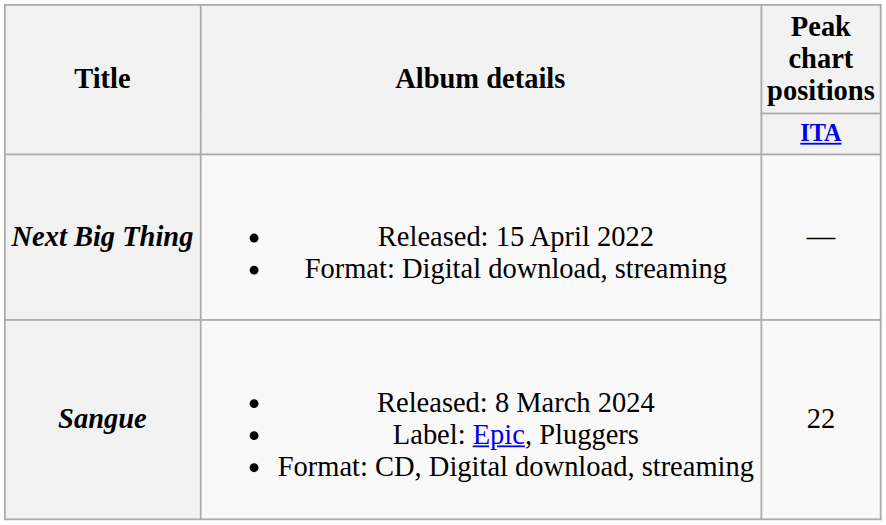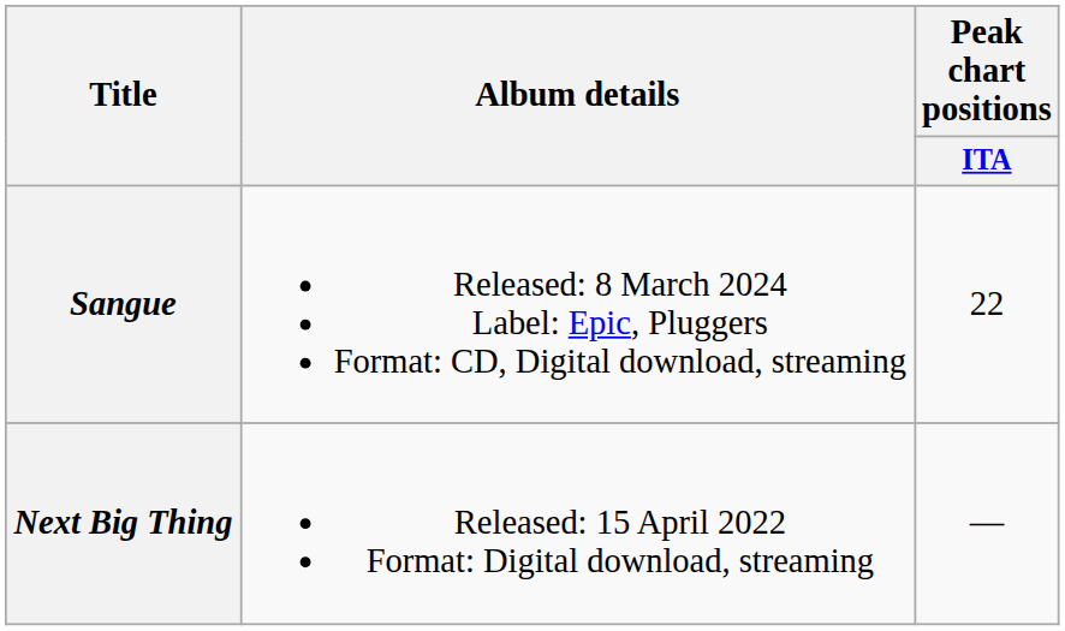 <table class="wikitable plainrowheaders" style="text-align:center;">
 <tr>
 <th scope="col" rowspan="2">Title</th>
 <th scope="col" rowspan="2">Album details</th>
 <th scope="col" colspan="1">Peak chart positions</th>
 </tr>
 <tr>
 <th scope="col" style="width:3em;font-size:85%"><a href='#'>ITA</a><br></th>
 </tr>
 <tr>
+<th scope="row"><em>Sangue</em></th>
+<td><br><ul><li>Released: 8 March 2024</li><li>Label: <a href='#'>Epic</a>, Pluggers</li><li>Format: CD, Digital download, streaming</li></ul></td>
+<td>22</td>
+</tr>
+<tr>
 <th scope="row"><em>Next Big Thing</em></th>
 <td><br><ul><li>Released: 15 April 2022</li><li>Format: Digital download, streaming</li></ul></td>
 <td>—</td>
 </tr>
-<tr>
-<th scope="row"><em>Sangue</em></th>
-<td><br><ul><li>Released: 8 March 2024</li><li>Label: <a href='#'>Epic</a>, Pluggers</li><li>Format: CD, Digital download, streaming</li></ul></td>
-<td>22</td>
-</tr>
 </table>
